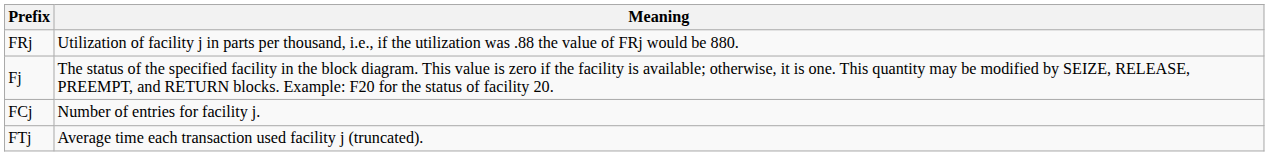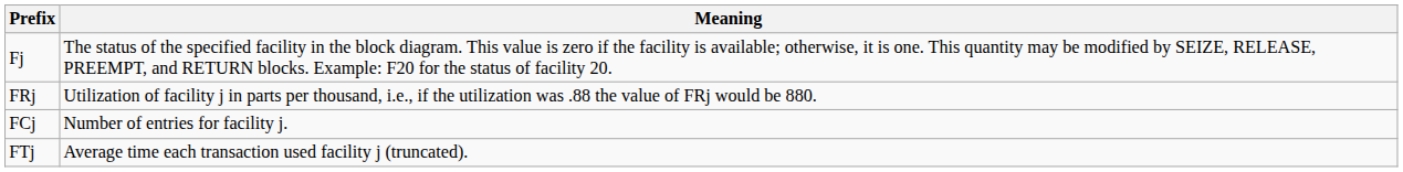 <table class="wikitable">
 <tr>
 <th>Prefix</th>
 <th>Meaning</th>
 </tr>
 <tr>
+<td>Fj</td>
+<td>The status of the specified facility in the block diagram. This value is zero if the facility is available; otherwise, it is one. This quantity may be modified by SEIZE, RELEASE, PREEMPT, and RETURN blocks. Example: F20 for the status of facility 20.</td>
+</tr>
+<tr>
 <td>FRj</td>
 <td>Utilization of facility j in parts per thousand, i.e., if the utilization was .88 the value of FRj would be 880.</td>
-</tr>
-<tr>
-<td>Fj</td>
-<td>The status of the specified facility in the block diagram. This value is zero if the facility is available; otherwise, it is one. This quantity may be modified by SEIZE, RELEASE, PREEMPT, and RETURN blocks. Example: F20 for the status of facility 20.</td>
 </tr>
 <tr>
 <td>FCj</td>
 <td>Number of entries for facility j.</td>
 </tr>
 <tr>
 <td>FTj</td>
 <td>Average time each transaction used facility j (truncated).</td>
 </tr>
 </table>
